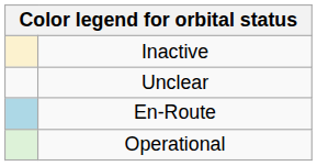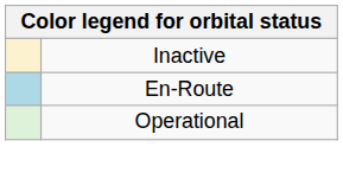 <table class="wikitable" style="width:20%; text-align:center;">
 <tr>
 <th style="background:" colspan="2">Color legend for orbital status</th>
 </tr>
 <tr>
 <td style="background:#FCF2CF; width:20px;"></td>
 <td>Inactive</td>
-</tr>
-<tr>
-<td style="width:20px;"></td>
-<td>Unclear</td>
 </tr>
 <tr>
 <td style="background:#add8e6; width:20px;"></td>
 <td>En-Route</td>
 </tr>
 <tr>
 <td style="background:#ddf2d8; width:20px;"></td>
 <td>Operational</td>
 </tr>
 </table>
